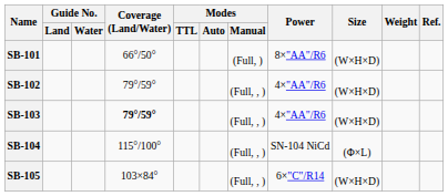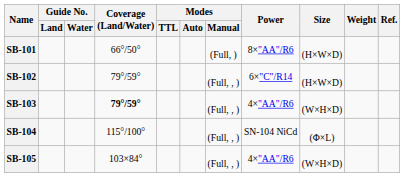 <table class="wikitable sortable" style="font-size:90%;text-align:center;">
 <tr>
 <th rowspan=2>Name</th>
 <th colspan=2>Guide No.</th>
 <th rowspan=2>Coverage<br>(Land/Water)</th>
 <th colspan=3>Modes</th>
 <th rowspan=2>Power</th>
 <th rowspan=2>Size</th>
 <th rowspan=2>Weight</th>
 <th rowspan=2>Ref.</th>
 </tr>
 <tr>
 <th>Land</th>
 <th>Water</th>
 <th>TTL</th>
 <th>Auto</th>
 <th>Manual</th>
 </tr>
 <tr>
 <th>SB-101</th>
 <td></td>
 <td></td>
 <td>66°/50°</td>
 <td></td>
 <td></td>
 <td><br>(Full, )</td>
 <td>8×<a href='#'>"AA"/R6</a></td>
-<td><br>(W×H×D)</td>
+<td><br>(H×W×D)</td>
 <td></td>
 <td></td>
 </tr>
 <tr>
 <th>SB-102</th>
 <td></td>
 <td></td>
 <td>79°/59°</td>
 <td></td>
 <td></td>
 <td><br>(Full, , )</td>
-<td>4×<a href='#'>"AA"/R6</a></td>
-<td><br>(W×H×D)</td>
+<td>6×<a href='#'>"C"/R14</a></td>
+<td><br>(H×W×D)</td>
 <td></td>
 <td></td>
 </tr>
 <tr>
 <th>SB-103</th>
 <td></td>
 <td></td>
 <td><strong>79°/59°</strong></td>
 <td></td>
 <td></td>
 <td><br>(Full, , )</td>
 <td>4×<a href='#'>"AA"/R6</a></td>
 <td><br>(W×H×D)</td>
 <td></td>
 <td></td>
 </tr>
 <tr>
 <th>SB-104</th>
 <td></td>
 <td></td>
 <td>115°/100°</td>
 <td></td>
 <td></td>
 <td><br>(Full, , )</td>
 <td>SN-104 NiCd</td>
 <td><br>(Φ×L)</td>
 <td></td>
 <td></td>
 </tr>
 <tr>
 <th>SB-105</th>
 <td></td>
 <td></td>
 <td>103×84°</td>
 <td></td>
 <td></td>
 <td><br>(Full, , )</td>
-<td>6×<a href='#'>"C"/R14</a></td>
+<td>4×<a href='#'>"AA"/R6</a></td>
 <td><br>(W×H×D)</td>
 <td></td>
 <td></td>
 </tr>
 </table>
